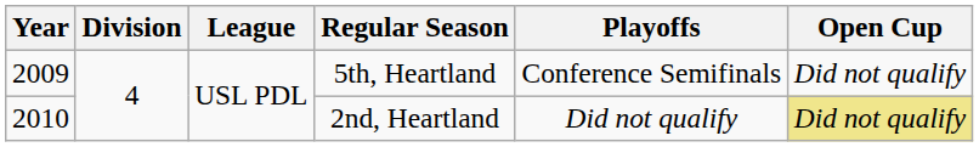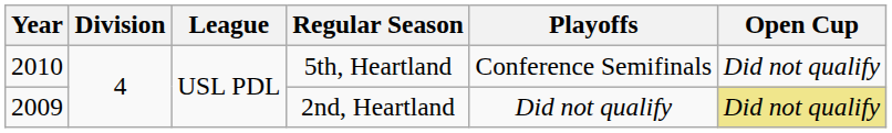 <table class="wikitable" style="text-align:center">
 <tr>
 <th>Year</th>
 <th>Division</th>
 <th>League</th>
 <th>Regular Season</th>
 <th>Playoffs</th>
 <th>Open Cup</th>
 </tr>
 <tr>
-<td>2009</td>
+<td>2010</td>
 <td rowspan=2>4</td>
 <td rowspan=2>USL PDL</td>
 <td>5th, Heartland</td>
 <td>Conference Semifinals</td>
 <td><em>Did not qualify</em></td>
 </tr>
 <tr>
-<td>2010</td>
+<td>2009</td>
 <td>2nd, Heartland</td>
 <td><em>Did not qualify</em></td>
 <td style="background: khaki;"><em>Did not qualify</em></td>
 </tr>
 </table>
